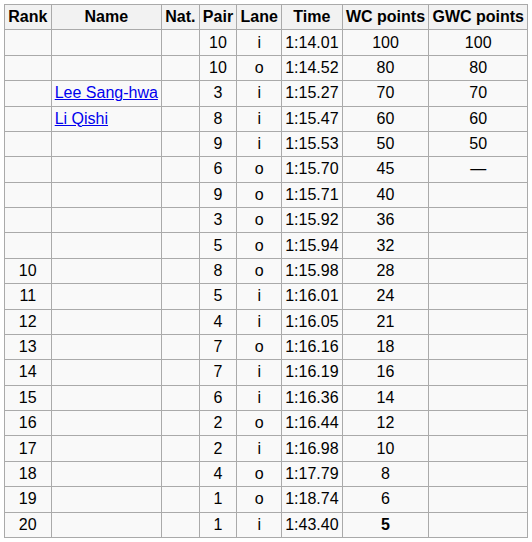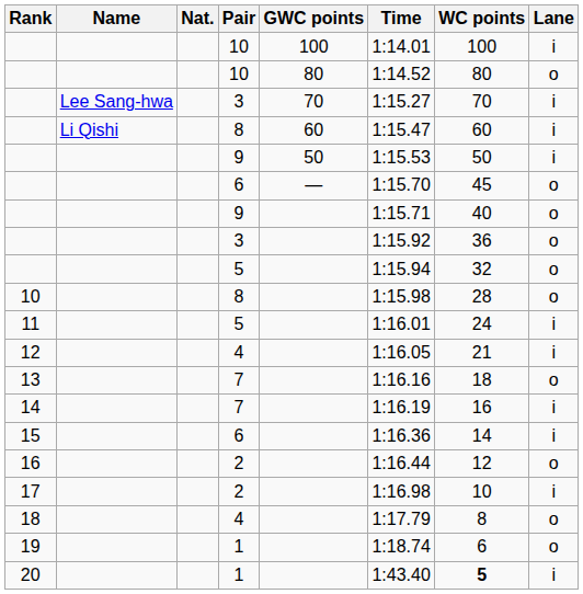 <table class="wikitable sortable" style="text-align:center">
 <tr>
 <th>Rank</th>
 <th>Name</th>
 <th>Nat.</th>
 <th>Pair</th>
-<th>Lane</th>
+<th>GWC points</th>
 <th>Time</th>
 <th>WC points</th>
-<th>GWC points</th>
+<th>Lane</th>
 </tr>
 <tr>
 <td></td>
 <td align=left></td>
 <td></td>
 <td>10</td>
-<td>i</td>
+<td>100</td>
 <td>1:14.01</td>
 <td>100</td>
-<td>100</td>
+<td>i</td>
 </tr>
 <tr>
 <td></td>
 <td align=left></td>
 <td></td>
 <td>10</td>
-<td>o</td>
+<td>80</td>
 <td>1:14.52</td>
 <td>80</td>
-<td>80</td>
+<td>o</td>
 </tr>
 <tr>
 <td></td>
 <td align=left><a href='#'>Lee Sang-hwa</a></td>
 <td></td>
 <td>3</td>
-<td>i</td>
+<td>70</td>
 <td>1:15.27</td>
 <td>70</td>
-<td>70</td>
+<td>i</td>
 </tr>
 <tr>
 <td></td>
 <td align=left><a href='#'>Li Qishi</a></td>
 <td></td>
 <td>8</td>
-<td>i</td>
+<td>60</td>
 <td>1:15.47</td>
 <td>60</td>
-<td>60</td>
+<td>i</td>
 </tr>
 <tr>
 <td></td>
 <td align=left></td>
 <td></td>
 <td>9</td>
-<td>i</td>
+<td>50</td>
 <td>1:15.53</td>
 <td>50</td>
-<td>50</td>
+<td>i</td>
 </tr>
 <tr>
 <td></td>
 <td align=left></td>
 <td></td>
 <td>6</td>
-<td>o</td>
+<td>—</td>
 <td>1:15.70</td>
 <td>45</td>
-<td>—</td>
+<td>o</td>
 </tr>
 <tr>
 <td></td>
 <td align=left></td>
 <td></td>
 <td>9</td>
-<td>o</td>
+<td></td>
 <td>1:15.71</td>
 <td>40</td>
-<td></td>
+<td>o</td>
 </tr>
 <tr>
 <td></td>
 <td align=left></td>
 <td></td>
 <td>3</td>
-<td>o</td>
+<td></td>
 <td>1:15.92</td>
 <td>36</td>
-<td></td>
+<td>o</td>
 </tr>
 <tr>
 <td></td>
 <td align=left></td>
 <td></td>
 <td>5</td>
-<td>o</td>
+<td></td>
 <td>1:15.94</td>
 <td>32</td>
-<td></td>
+<td>o</td>
 </tr>
 <tr>
 <td>10</td>
 <td align=left></td>
 <td></td>
 <td>8</td>
-<td>o</td>
+<td></td>
 <td>1:15.98</td>
 <td>28</td>
-<td></td>
+<td>o</td>
 </tr>
 <tr>
 <td>11</td>
 <td align=left></td>
 <td></td>
 <td>5</td>
-<td>i</td>
+<td></td>
 <td>1:16.01</td>
 <td>24</td>
-<td></td>
+<td>i</td>
 </tr>
 <tr>
 <td>12</td>
 <td align=left></td>
 <td></td>
 <td>4</td>
-<td>i</td>
+<td></td>
 <td>1:16.05</td>
 <td>21</td>
-<td></td>
+<td>i</td>
 </tr>
 <tr>
 <td>13</td>
 <td align=left></td>
 <td></td>
 <td>7</td>
-<td>o</td>
+<td></td>
 <td>1:16.16</td>
 <td>18</td>
-<td></td>
+<td>o</td>
 </tr>
 <tr>
 <td>14</td>
 <td align=left></td>
 <td></td>
 <td>7</td>
-<td>i</td>
+<td></td>
 <td>1:16.19</td>
 <td>16</td>
-<td></td>
+<td>i</td>
 </tr>
 <tr>
 <td>15</td>
 <td align=left></td>
 <td></td>
 <td>6</td>
-<td>i</td>
+<td></td>
 <td>1:16.36</td>
 <td>14</td>
-<td></td>
+<td>i</td>
 </tr>
 <tr>
 <td>16</td>
 <td align=left></td>
 <td></td>
 <td>2</td>
-<td>o</td>
+<td></td>
 <td>1:16.44</td>
 <td>12</td>
-<td></td>
+<td>o</td>
 </tr>
 <tr>
 <td>17</td>
 <td align=left></td>
 <td></td>
 <td>2</td>
-<td>i</td>
+<td></td>
 <td>1:16.98</td>
 <td>10</td>
-<td></td>
+<td>i</td>
 </tr>
 <tr>
 <td>18</td>
 <td align=left></td>
 <td></td>
 <td>4</td>
-<td>o</td>
+<td></td>
 <td>1:17.79</td>
 <td>8</td>
-<td></td>
+<td>o</td>
 </tr>
 <tr>
 <td>19</td>
 <td align=left></td>
 <td></td>
 <td>1</td>
-<td>o</td>
+<td></td>
 <td>1:18.74</td>
 <td>6</td>
-<td></td>
+<td>o</td>
 </tr>
 <tr>
 <td>20</td>
 <td align=left></td>
 <td></td>
 <td>1</td>
-<td>i</td>
+<td></td>
 <td>1:43.40</td>
 <td><strong>5</strong></td>
-<td></td>
+<td>i</td>
 </tr>
 </table>
